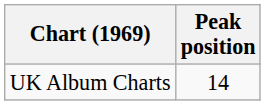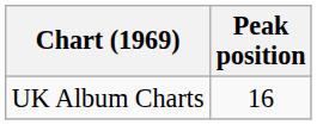 <table class="wikitable" align=center>
 <tr>
 <th>Chart (1969)</th>
 <th>Peak<br>position</th>
 </tr>
 <tr>
 <td>UK Album Charts</td>
-<td align=center>14</td>
+<td align=center>16</td>
 </tr>
 </table>
